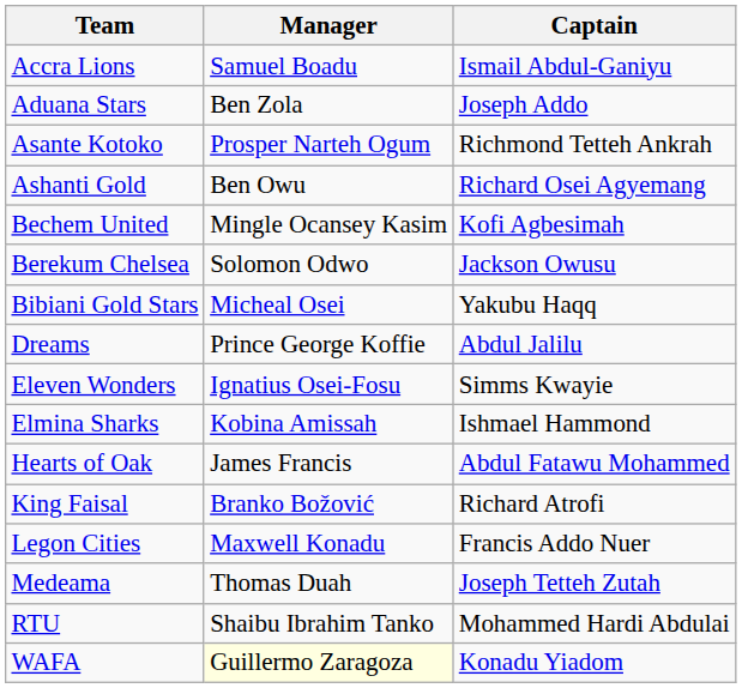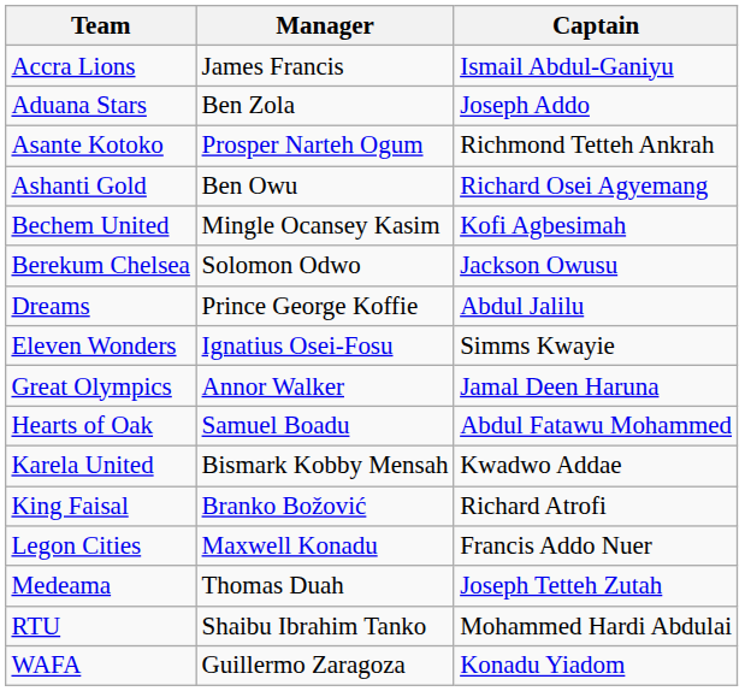 <table class="wikitable">
 <tr>
 <th>Team</th>
 <th>Manager</th>
 <th>Captain</th>
 </tr>
 <tr>
 <td><a href='#'>Accra Lions</a></td>
-<td> <a href='#'>Samuel Boadu</a></td>
+<td> James Francis</td>
 <td> <a href='#'>Ismail Abdul-Ganiyu</a></td>
 </tr>
 <tr>
 <td><a href='#'>Aduana Stars</a></td>
 <td> Ben Zola</td>
 <td> <a href='#'>Joseph Addo</a></td>
 </tr>
 <tr>
 <td><a href='#'>Asante Kotoko</a></td>
 <td> <a href='#'>Prosper Narteh Ogum</a></td>
 <td> Richmond Tetteh Ankrah</td>
 </tr>
 <tr>
 <td><a href='#'>Ashanti Gold</a></td>
 <td> Ben Owu</td>
 <td> <a href='#'>Richard Osei Agyemang</a></td>
 </tr>
 <tr>
 <td><a href='#'>Bechem United</a></td>
 <td> Mingle Ocansey Kasim</td>
 <td> <a href='#'>Kofi Agbesimah</a></td>
 </tr>
 <tr>
 <td><a href='#'>Berekum Chelsea</a></td>
 <td> Solomon Odwo</td>
 <td> <a href='#'>Jackson Owusu</a></td>
 </tr>
 <tr>
-<td><a href='#'>Bibiani Gold Stars</a></td>
-<td>  <a href='#'>Micheal Osei</a></td>
-<td> Yakubu Haqq</td>
-</tr>
-<tr>
 <td><a href='#'>Dreams</a></td>
 <td> Prince George Koffie</td>
 <td> <a href='#'>Abdul Jalilu</a></td>
 </tr>
 <tr>
 <td><a href='#'>Eleven Wonders</a></td>
 <td> <a href='#'>Ignatius Osei-Fosu</a></td>
 <td> Simms Kwayie</td>
 </tr>
 <tr>
-<td><a href='#'>Elmina Sharks</a></td>
-<td> <a href='#'>Kobina Amissah</a></td>
-<td> Ishmael Hammond</td>
+<td><a href='#'>Great Olympics</a></td>
+<td> <a href='#'>Annor Walker</a></td>
+<td> <a href='#'>Jamal Deen Haruna</a></td>
 </tr>
 <tr>
 <td><a href='#'>Hearts of Oak</a></td>
-<td> James Francis</td>
+<td> <a href='#'>Samuel Boadu</a></td>
 <td> <a href='#'>Abdul Fatawu Mohammed</a></td>
+</tr>
+<tr>
+<td><a href='#'>Karela United</a></td>
+<td> Bismark Kobby Mensah</td>
+<td> Kwadwo Addae</td>
 </tr>
 <tr>
 <td><a href='#'>King Faisal</a></td>
 <td> <a href='#'>Branko Božović</a></td>
 <td> Richard Atrofi</td>
 </tr>
 <tr>
 <td><a href='#'>Legon Cities</a></td>
 <td> <a href='#'>Maxwell Konadu</a></td>
 <td> Francis Addo Nuer</td>
 </tr>
 <tr>
 <td><a href='#'>Medeama</a></td>
 <td> Thomas Duah</td>
 <td> <a href='#'>Joseph Tetteh Zutah</a></td>
 </tr>
 <tr>
 <td><a href='#'>RTU</a></td>
 <td> Shaibu Ibrahim Tanko</td>
 <td> Mohammed Hardi Abdulai</td>
 </tr>
 <tr>
 <td><a href='#'>WAFA</a></td>
-<td style="background: lightyellow;"> Guillermo Zaragoza</td>
+<td> Guillermo Zaragoza</td>
 <td> <a href='#'>Konadu Yiadom</a></td>
 </tr>
 </table>
